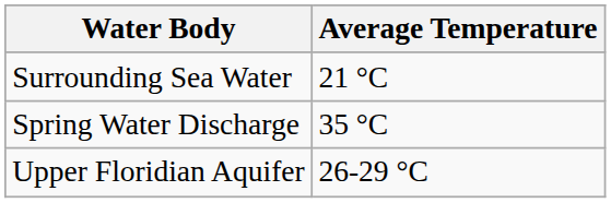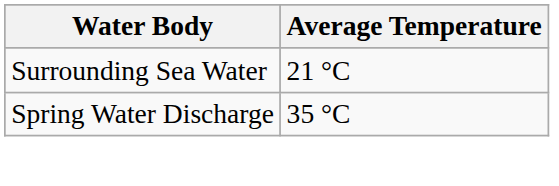 <table class="wikitable">
 <tr>
 <th>Water Body</th>
 <th>Average Temperature</th>
 </tr>
 <tr>
 <td>Surrounding Sea Water</td>
 <td>21 °C</td>
 </tr>
 <tr>
 <td>Spring Water Discharge</td>
 <td>35 °C</td>
 </tr>
-<tr>
-<td>Upper Floridian Aquifer</td>
-<td>26-29 °C</td>
-</tr>
 </table>
